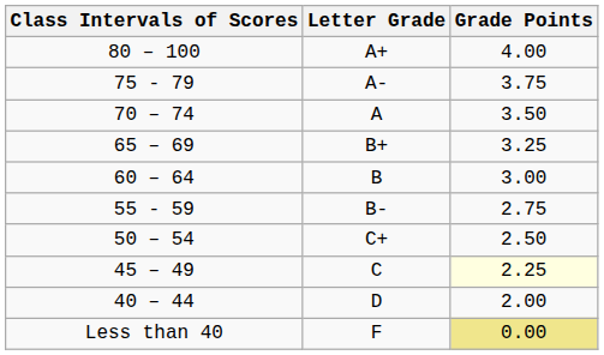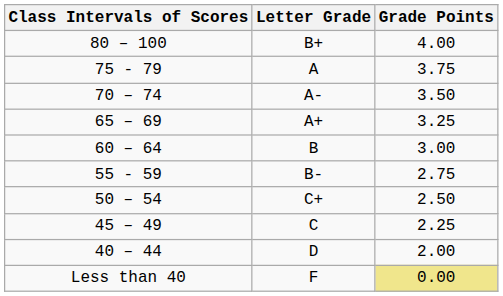 <table class="wikitable" style="text-align:center;">
 <tr>
 <th>Class Intervals of Scores</th>
 <th>Letter Grade</th>
 <th>Grade Points</th>
 </tr>
 <tr>
 <td>80 – 100</td>
-<td>A+</td>
+<td>B+</td>
 <td>4.00</td>
 </tr>
 <tr>
 <td>75 - 79</td>
-<td>A-</td>
+<td>A</td>
 <td>3.75</td>
 </tr>
 <tr>
 <td>70 – 74</td>
-<td>A</td>
+<td>A-</td>
 <td>3.50</td>
 </tr>
 <tr>
 <td>65 – 69</td>
-<td>B+</td>
+<td>A+</td>
 <td>3.25</td>
 </tr>
 <tr>
 <td>60 – 64</td>
 <td>B</td>
 <td>3.00</td>
 </tr>
 <tr>
 <td>55 - 59</td>
 <td>B-</td>
 <td>2.75</td>
 </tr>
 <tr>
 <td>50 – 54</td>
 <td>C+</td>
 <td>2.50</td>
 </tr>
 <tr>
 <td>45 – 49</td>
 <td>C</td>
-<td style="background: lightyellow;">2.25</td>
+<td>2.25</td>
 </tr>
 <tr>
 <td>40 – 44</td>
 <td>D</td>
 <td>2.00</td>
 </tr>
 <tr>
 <td>Less than 40</td>
 <td>F</td>
 <td style="background: khaki;">0.00</td>
 </tr>
 </table>
